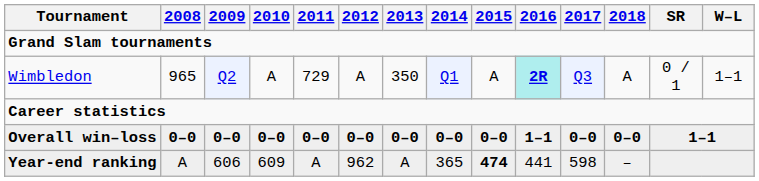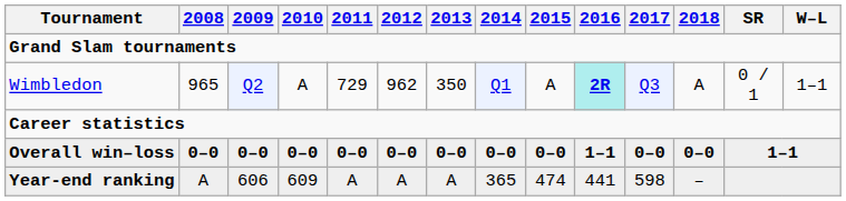 <table class="wikitable nowrap" style=text-align:center;font-size:92%>
 <tr>
 <th>Tournament</th>
 <th><a href='#'>2008</a></th>
 <th><a href='#'>2009</a></th>
 <th><a href='#'>2010</a></th>
 <th><a href='#'>2011</a></th>
 <th><a href='#'>2012</a></th>
 <th><a href='#'>2013</a></th>
 <th><a href='#'>2014</a></th>
 <th><a href='#'>2015</a></th>
 <th><a href='#'>2016</a></th>
 <th><a href='#'>2017</a></th>
 <th><a href='#'>2018</a></th>
 <th width=35>SR</th>
 <th width=35>W–L</th>
 </tr>
 <tr>
 <td colspan=14 align=left><strong>Grand Slam tournaments</strong></td>
 </tr>
 <tr>
 <td align=left><a href='#'>Wimbledon</a></td>
 <td>965</td>
 <td bgcolor=ecf2ff><a href='#'>Q2</a></td>
 <td>A</td>
 <td>729</td>
-<td>A</td>
+<td>962</td>
 <td>350</td>
 <td bgcolor=ecf2ff><a href='#'>Q1</a></td>
 <td>A</td>
 <td bgcolor=afeeee><strong><a href='#'>2R</a></strong></td>
 <td bgcolor=ecf2ff><a href='#'>Q3</a></td>
 <td>A</td>
 <td>0 / 1</td>
 <td>1–1</td>
 </tr>
 <tr>
 <td colspan=14 align=left><strong>Career statistics</strong></td>
 </tr>
 <tr style="font-weight:bold; background:#efefef;">
 <td style=text-align:left>Overall win–loss</td>
 <td>0–0</td>
 <td>0–0</td>
 <td>0–0</td>
 <td>0–0</td>
 <td>0–0</td>
 <td>0–0</td>
 <td>0–0</td>
 <td>0–0</td>
 <td>1–1</td>
 <td>0–0</td>
 <td>0–0</td>
 <td colspan=2>1–1</td>
 </tr>
 <tr bgcolor="efefef">
 <td align=left><strong>Year-end ranking</strong></td>
 <td>A</td>
 <td>606</td>
 <td>609</td>
 <td>A</td>
-<td>962</td>
+<td>A</td>
 <td>A</td>
 <td>365</td>
-<td><strong>474</strong></td>
+<td>474</td>
 <td>441</td>
 <td>598</td>
 <td>–</td>
 <td colspan=2></td>
 </tr>
 </table>
